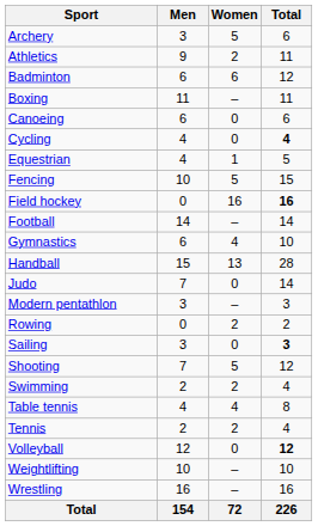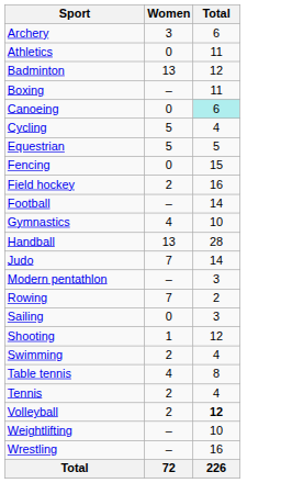 <table class="wikitable sortable" style="text-align:center;">
 <tr>
 <th width=180>Sport</th>
-<th width=55>Men</th>
 <th width=55>Women</th>
 <th width=55>Total</th>
 </tr>
 <tr>
 <td align=left><a href='#'>Archery</a></td>
 <td>3</td>
-<td>5</td>
 <td>6</td>
 </tr>
 <tr>
 <td align=left><a href='#'>Athletics</a></td>
-<td>9</td>
-<td>2</td>
+<td>0</td>
 <td>11</td>
 </tr>
 <tr>
 <td align=left><a href='#'>Badminton</a></td>
-<td>6</td>
-<td>6</td>
+<td>13</td>
 <td>12</td>
 </tr>
 <tr>
 <td align=left><a href='#'>Boxing</a></td>
-<td>11</td>
 <td>–</td>
 <td>11</td>
 </tr>
 <tr>
 <td align=left><a href='#'>Canoeing</a></td>
-<td>6</td>
 <td>0</td>
-<td>6</td>
+<td style="background: paleturquoise;">6</td>
 </tr>
 <tr>
 <td align=left><a href='#'>Cycling</a></td>
+<td>5</td>
 <td>4</td>
-<td>0</td>
-<td><strong>4</strong></td>
 </tr>
 <tr>
 <td align=left><a href='#'>Equestrian</a></td>
-<td>4</td>
-<td>1</td>
+<td>5</td>
 <td>5</td>
 </tr>
 <tr>
 <td align=left><a href='#'>Fencing</a></td>
-<td>10</td>
-<td>5</td>
+<td>0</td>
 <td>15</td>
 </tr>
 <tr>
 <td align=left><a href='#'>Field hockey</a></td>
-<td>0</td>
+<td>2</td>
 <td>16</td>
-<td><strong>16</strong></td>
 </tr>
 <tr>
 <td align=left><a href='#'>Football</a></td>
-<td>14</td>
 <td>–</td>
 <td>14</td>
 </tr>
 <tr>
 <td align=left><a href='#'>Gymnastics</a></td>
-<td>6</td>
 <td>4</td>
 <td>10</td>
 </tr>
 <tr>
 <td align=left><a href='#'>Handball</a></td>
-<td>15</td>
 <td>13</td>
 <td>28</td>
 </tr>
 <tr>
 <td align=left><a href='#'>Judo</a></td>
 <td>7</td>
-<td>0</td>
 <td>14</td>
 </tr>
 <tr>
 <td align=left><a href='#'>Modern pentathlon</a></td>
-<td>3</td>
 <td>–</td>
 <td>3</td>
 </tr>
 <tr>
 <td align=left><a href='#'>Rowing</a></td>
-<td>0</td>
-<td>2</td>
+<td>7</td>
 <td>2</td>
 </tr>
 <tr>
 <td align=left><a href='#'>Sailing</a></td>
+<td>0</td>
 <td>3</td>
-<td>0</td>
-<td><strong>3</strong></td>
 </tr>
 <tr>
 <td align=left><a href='#'>Shooting</a></td>
-<td>7</td>
-<td>5</td>
+<td>1</td>
 <td>12</td>
 </tr>
 <tr>
 <td align=left><a href='#'>Swimming</a></td>
-<td>2</td>
 <td>2</td>
 <td>4</td>
 </tr>
 <tr>
 <td align=left><a href='#'>Table tennis</a></td>
 <td>4</td>
-<td>4</td>
 <td>8</td>
 </tr>
 <tr>
 <td align=left><a href='#'>Tennis</a></td>
 <td>2</td>
-<td>2</td>
 <td>4</td>
 </tr>
 <tr>
 <td align=left><a href='#'>Volleyball</a></td>
-<td>12</td>
-<td>0</td>
+<td>2</td>
 <td><strong>12</strong></td>
 </tr>
 <tr>
 <td align=left><a href='#'>Weightlifting</a></td>
-<td>10</td>
 <td>–</td>
 <td>10</td>
 </tr>
 <tr>
 <td align=left><a href='#'>Wrestling</a></td>
-<td>16</td>
 <td>–</td>
 <td>16</td>
 </tr>
 <tr>
 <th>Total</th>
-<th>154</th>
 <th>72</th>
 <th>226</th>
 </tr>
 </table>
